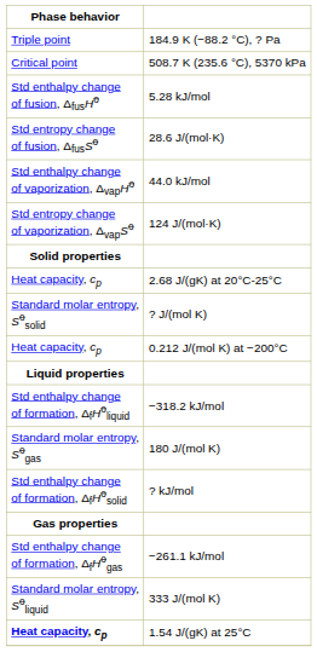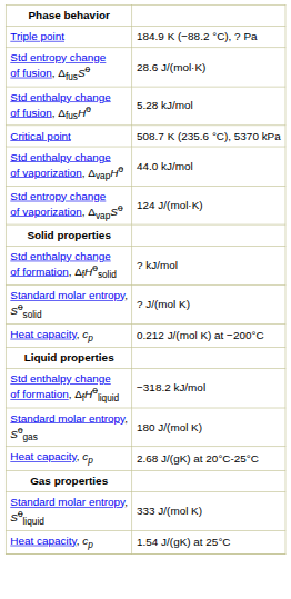 <table border="1" cellspacing="0" cellpadding="6" style="margin: 0 0 0 0.5em; background: #FFFFFF; border-collapse: collapse; border-color: #C0C090;">
 <tr>
 <th>Phase behavior</th>
 </tr>
 <tr>
 <td><a href='#'>Triple point</a></td>
 <td>184.9 K (−88.2 °C), ? Pa</td>
 </tr>
 <tr>
-<td><a href='#'>Critical point</a></td>
-<td>508.7 K (235.6 °C), 5370 kPa</td>
+<td><a href='#'>Std entropy change<br>of fusion</a>, Δ<sub>fus</sub><em>S</em><sup><s>o</s></sup></td>
+<td>28.6 J/(mol·K)</td>
 </tr>
 <tr>
 <td><a href='#'>Std enthalpy change<br>of fusion</a>, Δ<sub>fus</sub><em>H</em><sup><s>o</s></sup></td>
 <td>5.28 kJ/mol</td>
 </tr>
 <tr>
-<td><a href='#'>Std entropy change<br>of fusion</a>, Δ<sub>fus</sub><em>S</em><sup><s>o</s></sup></td>
-<td>28.6 J/(mol·K)</td>
+<td><a href='#'>Critical point</a></td>
+<td>508.7 K (235.6 °C), 5370 kPa</td>
 </tr>
 <tr>
 <td><a href='#'>Std enthalpy change<br>of vaporization</a>, Δ<sub>vap</sub><em>H</em><sup><s>o</s></sup></td>
 <td>44.0 kJ/mol</td>
 </tr>
 <tr>
 <td><a href='#'>Std entropy change<br>of vaporization</a>, Δ<sub>vap</sub><em>S</em><sup><s>o</s></sup></td>
 <td>124 J/(mol·K)</td>
 </tr>
 <tr>
 <th>Solid properties</th>
 </tr>
 <tr>
-<td><a href='#'>Heat capacity</a>, <em>c<sub>p</sub></em></td>
-<td>2.68 J/(gK) at 20°C-25°C</td>
+<td><a href='#'>Std enthalpy change<br>of formation</a>, Δ<sub>f</sub><em>H</em><sup><s>o</s></sup><sub>solid</sub></td>
+<td>? kJ/mol</td>
 </tr>
 <tr>
 <td><a href='#'>Standard molar entropy</a>,<br><em>S</em><sup><s>o</s></sup><sub>solid</sub></td>
 <td>? J/(mol K)</td>
 </tr>
 <tr>
 <td><a href='#'>Heat capacity</a>, <em>c<sub>p</sub></em></td>
 <td>0.212 J/(mol K) at −200°C</td>
 </tr>
 <tr>
 <th>Liquid properties</th>
 </tr>
 <tr>
 <td><a href='#'>Std enthalpy change<br>of formation</a>, Δ<sub>f</sub><em>H</em><sup><s>o</s></sup><sub>liquid</sub></td>
 <td>−318.2 kJ/mol</td>
 </tr>
 <tr>
 <td><a href='#'>Standard molar entropy</a>,<br><em>S</em><sup><s>o</s></sup><sub>gas</sub></td>
 <td>180 J/(mol K)</td>
 </tr>
 <tr>
-<td><a href='#'>Std enthalpy change<br>of formation</a>, Δ<sub>f</sub><em>H</em><sup><s>o</s></sup><sub>solid</sub></td>
-<td>? kJ/mol</td>
+<td><a href='#'>Heat capacity</a>, <em>c<sub>p</sub></em></td>
+<td>2.68 J/(gK) at 20°C-25°C</td>
 </tr>
 <tr>
 <th>Gas properties</th>
-</tr>
-<tr>
-<td><a href='#'>Std enthalpy change<br>of formation</a>, Δ<sub>f</sub><em>H</em><sup><s>o</s></sup><sub>gas</sub></td>
-<td>−261.1 kJ/mol</td>
 </tr>
 <tr>
 <td><a href='#'>Standard molar entropy</a>,<br><em>S</em><sup><s>o</s></sup><sub>liquid</sub></td>
 <td>333 J/(mol K)</td>
 </tr>
 <tr>
-<td><strong><a href='#'>Heat capacity</a>, <em>c<sub>p</sub></em></strong></td>
+<td><a href='#'>Heat capacity</a>, <em>c<sub>p</sub></em></td>
 <td>1.54 J/(gK) at 25°C</td>
 </tr>
 <tr>
 </tr>
 </table>
